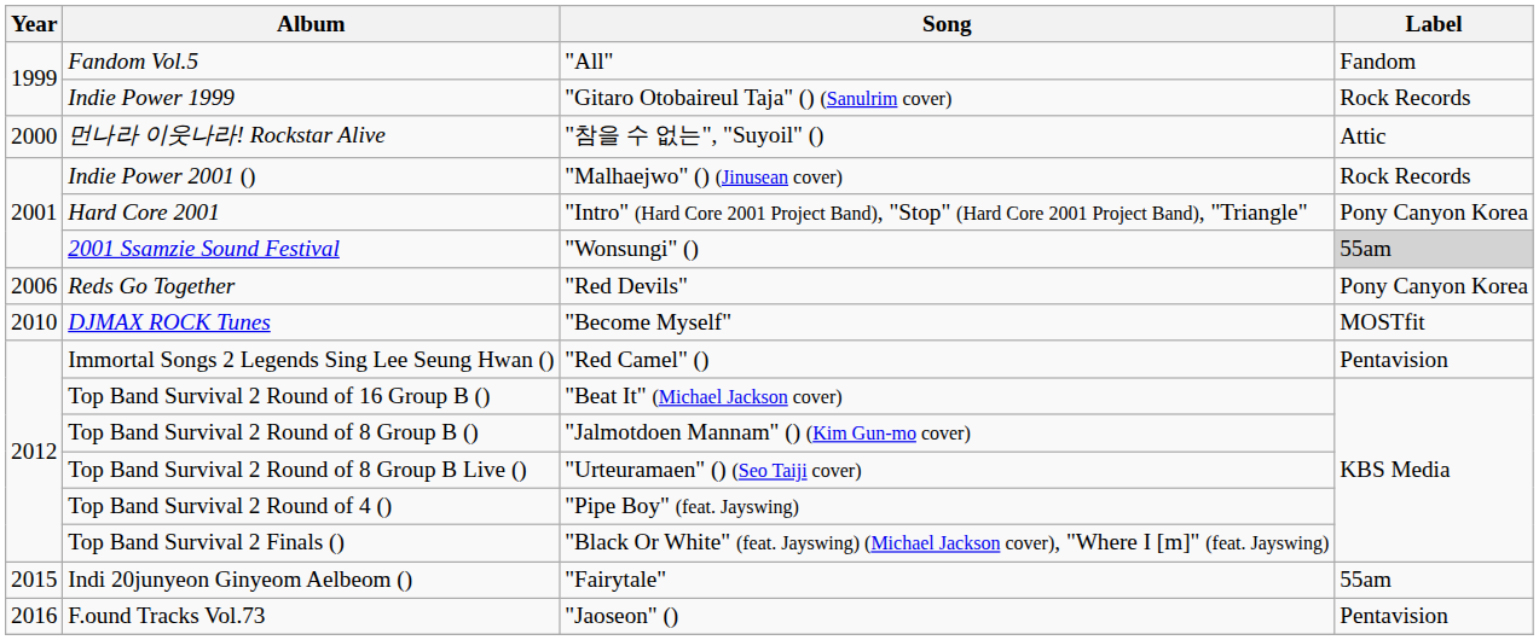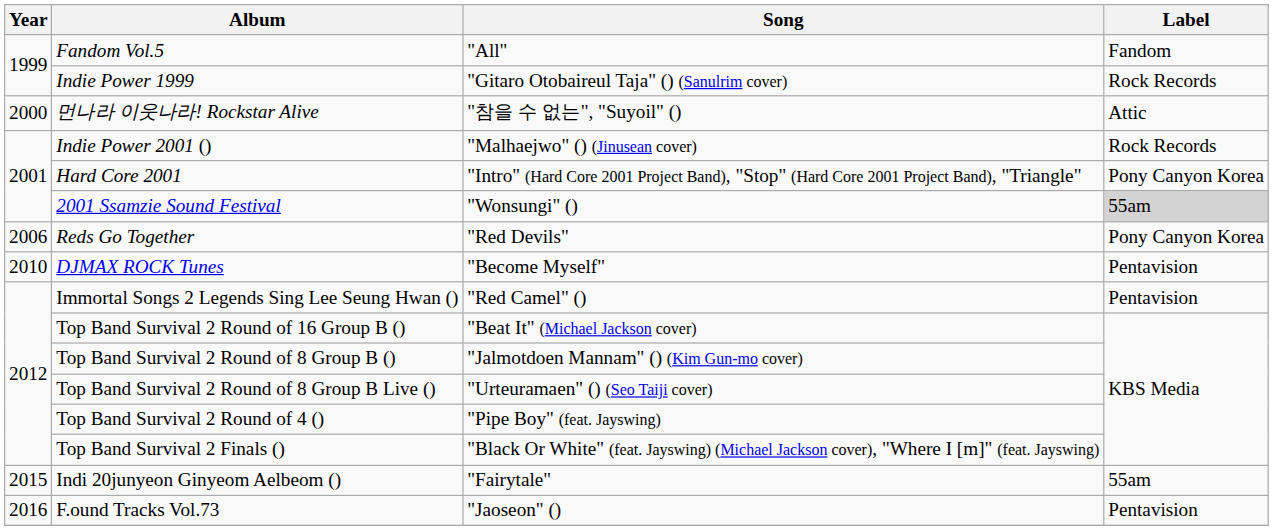 <table class="wikitable">
 <tr>
 <th>Year</th>
 <th>Album</th>
 <th>Song</th>
 <th>Label</th>
 </tr>
 <tr>
 <td rowspan="2">1999</td>
 <td><em>Fandom Vol.5</em></td>
 <td>"All"</td>
 <td>Fandom</td>
 </tr>
 <tr>
 <td><em>Indie Power 1999</em></td>
 <td>"Gitaro Otobaireul Taja" () <small> (<a href='#'>Sanulrim</a> cover)</small></td>
 <td>Rock Records</td>
 </tr>
 <tr>
 <td>2000</td>
 <td><em>먼나라 이웃나라! Rockstar Alive</em></td>
 <td>"참을 수 없는", "Suyoil" ()</td>
 <td>Attic</td>
 </tr>
 <tr>
 <td rowspan="3">2001</td>
 <td><em>Indie Power 2001</em> ()</td>
 <td>"Malhaejwo" () <small>(<a href='#'>Jinusean</a> cover)</small></td>
 <td>Rock Records</td>
 </tr>
 <tr>
 <td><em>Hard Core 2001</em></td>
 <td>"Intro" <small>(Hard Core 2001 Project Band)</small>, "Stop" <small>(Hard Core 2001 Project Band)</small>, "Triangle"</td>
 <td>Pony Canyon Korea</td>
 </tr>
 <tr>
 <td><em><a href='#'>2001 Ssamzie Sound Festival</a></em></td>
 <td>"Wonsungi" ()</td>
 <td style="background: lightgrey;">55am</td>
 </tr>
 <tr>
 <td>2006</td>
 <td><em>Reds Go Together</em></td>
 <td>"Red Devils"</td>
 <td>Pony Canyon Korea</td>
 </tr>
 <tr>
 <td>2010</td>
 <td><em><a href='#'>DJMAX ROCK Tunes</a></em></td>
 <td>"Become Myself"</td>
-<td>MOSTfit</td>
+<td>Pentavision</td>
 </tr>
 <tr>
 <td rowspan="6">2012</td>
 <td>Immortal Songs 2 Legends Sing Lee Seung Hwan ()</td>
 <td>"Red Camel" ()</td>
 <td>Pentavision</td>
 </tr>
 <tr>
 <td>Top Band Survival 2 Round of 16 Group B ()</td>
 <td>"Beat It" <small> (<a href='#'>Michael Jackson</a> cover)</small></td>
 <td rowspan="5">KBS Media</td>
 </tr>
 <tr>
 <td>Top Band Survival 2 Round of 8 Group B ()</td>
 <td>"Jalmotdoen Mannam" () <small>(<a href='#'>Kim Gun-mo</a> cover)</small></td>
 </tr>
 <tr>
 <td>Top Band Survival 2 Round of 8 Group B Live ()</td>
 <td>"Urteuramaen" () <small> (<a href='#'>Seo Taiji</a> cover)</small></td>
 </tr>
 <tr>
 <td>Top Band Survival 2 Round of 4 ()</td>
 <td>"Pipe Boy" <small>(feat. Jayswing)</small></td>
 </tr>
 <tr>
 <td>Top Band Survival 2 Finals ()</td>
 <td>"Black Or White" <small>(feat. Jayswing) (<a href='#'>Michael Jackson</a> cover)</small>, "Where I [m]" <small>(feat. Jayswing)</small></td>
 </tr>
 <tr>
 <td>2015</td>
 <td>Indi 20junyeon Ginyeom Aelbeom ()</td>
 <td>"Fairytale"</td>
 <td>55am</td>
 </tr>
 <tr>
 <td>2016</td>
 <td>F.ound Tracks Vol.73</td>
 <td>"Jaoseon" ()</td>
 <td>Pentavision</td>
 </tr>
 <tr>
 </tr>
 </table>
